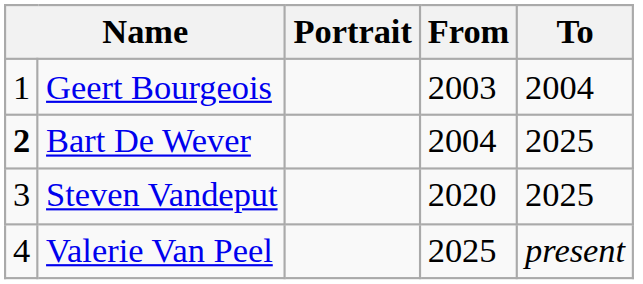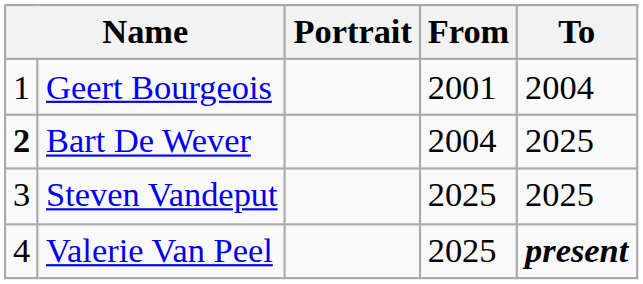 <table class="wikitable">
 <tr>
 <th colspan="2">Name</th>
 <th>Portrait</th>
 <th>From</th>
 <th>To</th>
 </tr>
 <tr>
 <td>1</td>
 <td><a href='#'>Geert Bourgeois</a></td>
 <td></td>
-<td>2003</td>
+<td>2001</td>
 <td>2004</td>
 </tr>
 <tr>
 <td><strong>2</strong></td>
 <td><a href='#'>Bart De Wever</a></td>
 <td></td>
 <td>2004</td>
 <td>2025</td>
 </tr>
 <tr>
 <td>3</td>
 <td><a href='#'>Steven Vandeput</a></td>
 <td></td>
-<td>2020</td>
+<td>2025</td>
 <td>2025</td>
 </tr>
 <tr>
 <td>4</td>
 <td><a href='#'>Valerie Van Peel</a></td>
 <td></td>
 <td>2025</td>
-<td><em>present</em></td>
+<td><strong><em>present</em></strong></td>
 </tr>
 </table>
